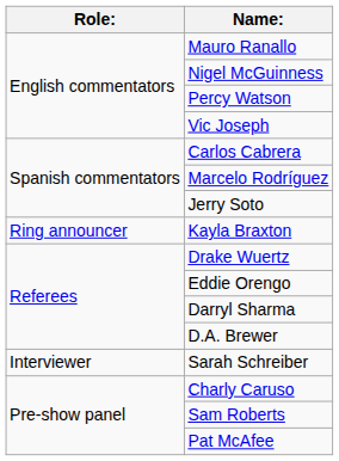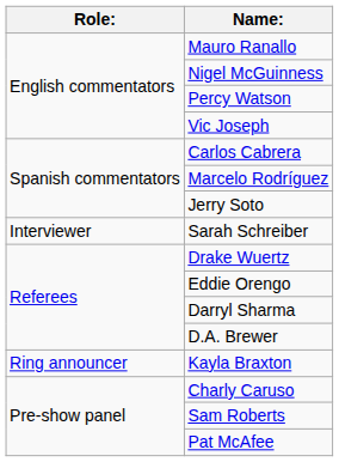 <table class=wikitable style="font-size:90%; margin: 0.5em 0 0.5em 1em; float: right; clear: right;">
 <tr>
 <th>Role:</th>
 <th>Name:</th>
 </tr>
 <tr>
 <td rowspan=4>English commentators</td>
 <td><a href='#'>Mauro Ranallo</a></td>
 </tr>
 <tr>
 <td><a href='#'>Nigel McGuinness</a></td>
 </tr>
 <tr>
 <td><a href='#'>Percy Watson</a></td>
 </tr>
 <tr>
 <td><a href='#'>Vic Joseph</a> </td>
 </tr>
 <tr>
 <td rowspan=3>Spanish commentators</td>
 <td><a href='#'>Carlos Cabrera</a></td>
 </tr>
 <tr>
 <td><a href='#'>Marcelo Rodríguez</a></td>
 </tr>
 <tr>
 <td>Jerry Soto</td>
 </tr>
 <tr>
-<td rowspan=1><a href='#'>Ring announcer</a></td>
-<td><a href='#'>Kayla Braxton</a></td>
+<td rowspan=1>Interviewer</td>
+<td>Sarah Schreiber</td>
 </tr>
 <tr>
 <td rowspan=4><a href='#'>Referees</a></td>
 <td><a href='#'>Drake Wuertz</a></td>
 </tr>
 <tr>
 <td>Eddie Orengo</td>
 </tr>
 <tr>
 <td>Darryl Sharma</td>
 </tr>
 <tr>
 <td>D.A. Brewer</td>
 </tr>
 <tr>
-<td rowspan=1>Interviewer</td>
-<td>Sarah Schreiber</td>
+<td rowspan=1><a href='#'>Ring announcer</a></td>
+<td><a href='#'>Kayla Braxton</a></td>
 </tr>
 <tr>
 <td rowspan=3>Pre-show panel</td>
 <td><a href='#'>Charly Caruso</a></td>
 </tr>
 <tr>
 <td><a href='#'>Sam Roberts</a></td>
 </tr>
 <tr>
 <td><a href='#'>Pat McAfee</a></td>
 </tr>
 </table>
